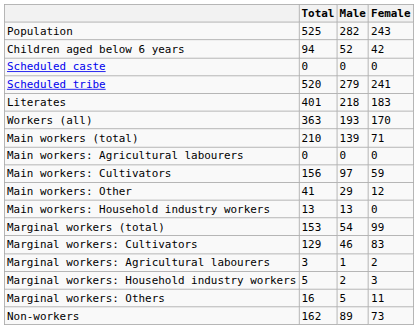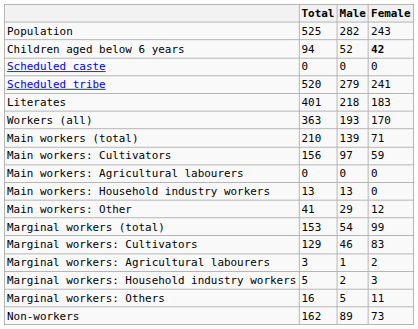 <table class="wikitable sortable">
 <tr>
 <th></th>
 <th>Total</th>
 <th>Male</th>
 <th>Female</th>
 </tr>
 <tr>
 <td>Population</td>
 <td>525</td>
 <td>282</td>
 <td>243</td>
 </tr>
 <tr>
 <td>Children aged below 6 years</td>
 <td>94</td>
 <td>52</td>
-<td>42</td>
+<td><strong>42</strong></td>
 </tr>
 <tr>
 <td><a href='#'>Scheduled caste</a></td>
 <td>0</td>
 <td>0</td>
 <td>0</td>
 </tr>
 <tr>
 <td><a href='#'>Scheduled tribe</a></td>
 <td>520</td>
 <td>279</td>
 <td>241</td>
 </tr>
 <tr>
 <td>Literates</td>
 <td>401</td>
 <td>218</td>
 <td>183</td>
 </tr>
 <tr>
 <td>Workers (all)</td>
 <td>363</td>
 <td>193</td>
 <td>170</td>
 </tr>
 <tr>
 <td>Main workers (total)</td>
 <td>210</td>
 <td>139</td>
 <td>71</td>
 </tr>
 <tr>
+<td>Main workers: Cultivators</td>
+<td>156</td>
+<td>97</td>
+<td>59</td>
+</tr>
+<tr>
 <td>Main workers: Agricultural labourers</td>
 <td>0</td>
 <td>0</td>
 <td>0</td>
 </tr>
 <tr>
-<td>Main workers: Cultivators</td>
-<td>156</td>
-<td>97</td>
-<td>59</td>
+<td>Main workers: Household industry workers</td>
+<td>13</td>
+<td>13</td>
+<td>0</td>
 </tr>
 <tr>
 <td>Main workers: Other</td>
 <td>41</td>
 <td>29</td>
 <td>12</td>
-</tr>
-<tr>
-<td>Main workers: Household industry workers</td>
-<td>13</td>
-<td>13</td>
-<td>0</td>
 </tr>
 <tr>
 <td>Marginal workers (total)</td>
 <td>153</td>
 <td>54</td>
 <td>99</td>
 </tr>
 <tr>
 <td>Marginal workers: Cultivators</td>
 <td>129</td>
 <td>46</td>
 <td>83</td>
 </tr>
 <tr>
 <td>Marginal workers: Agricultural labourers</td>
 <td>3</td>
 <td>1</td>
 <td>2</td>
 </tr>
 <tr>
 <td>Marginal workers: Household industry workers</td>
 <td>5</td>
 <td>2</td>
 <td>3</td>
 </tr>
 <tr>
 <td>Marginal workers: Others</td>
 <td>16</td>
 <td>5</td>
 <td>11</td>
 </tr>
 <tr>
 <td>Non-workers</td>
 <td>162</td>
 <td>89</td>
 <td>73</td>
 </tr>
 </table>
